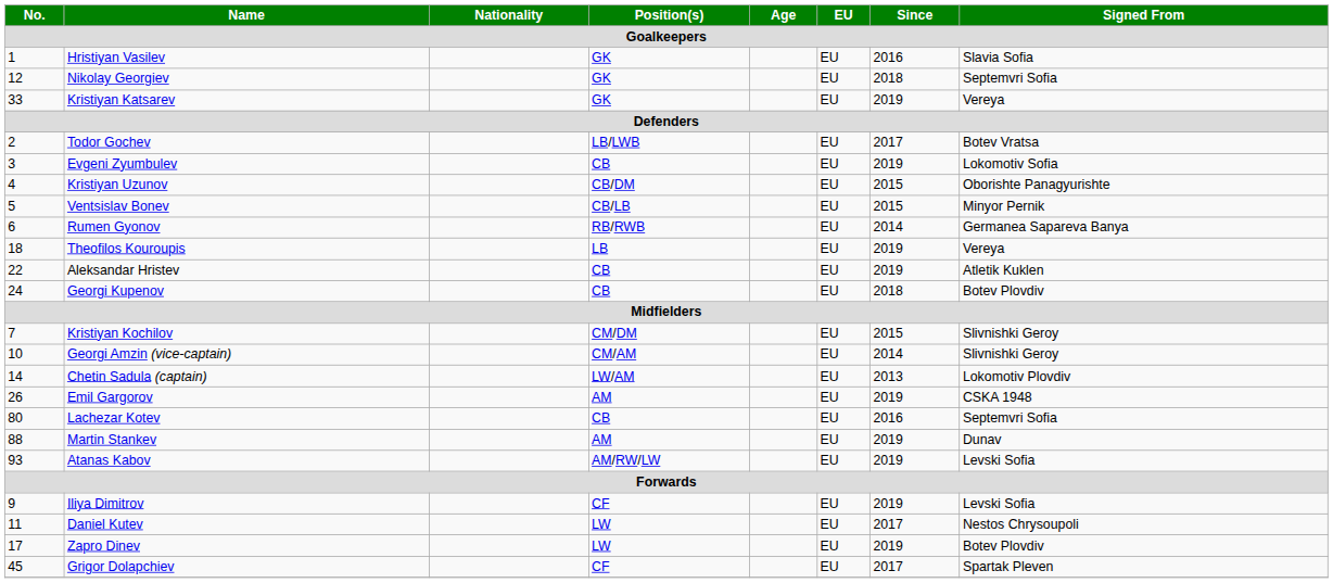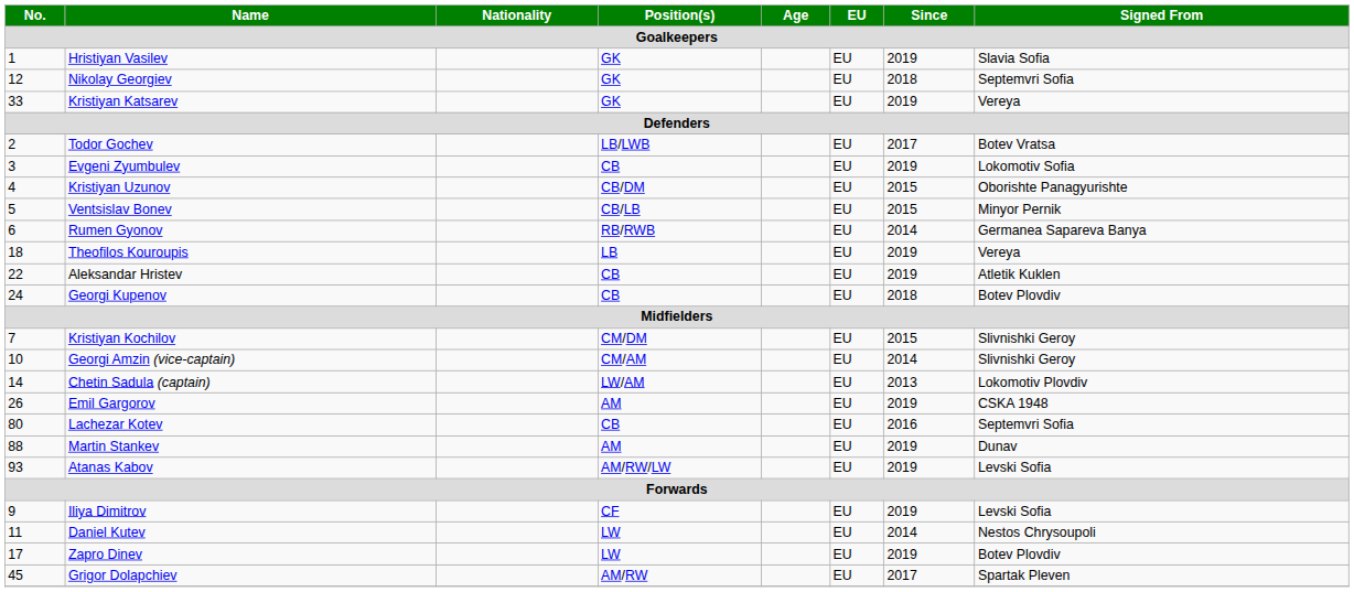 <table class="wikitable" style="text-align:left; font-size:100%; width:100%;">
 <tr>
 <th style="background:green; color:white; text-align:center;">No.</th>
 <th style="background:green; color:white; text-align:center;">Name</th>
 <th style="background:green; color:white; text-align:center;">Nationality</th>
 <th style="background:green; color:white; text-align:center;">Position(s)</th>
 <th style="background:green; color:white; text-align:center;">Age</th>
 <th style="background:green; color:white; text-align:center;">EU</th>
 <th style="background:green; color:white; text-align:center;">Since</th>
 <th style="background:green; color:white; text-align:center;">Signed From</th>
 </tr>
 <tr>
 <th colspan="8" style="background:#dcdcdc; text-align:center;">Goalkeepers</th>
 </tr>
 <tr>
 <td>1</td>
 <td><a href='#'>Hristiyan Vasilev</a></td>
 <td></td>
 <td><a href='#'>GK</a></td>
 <td></td>
 <td>EU</td>
-<td>2016</td>
+<td>2019</td>
 <td>Slavia Sofiа</td>
 </tr>
 <tr>
 <td>12</td>
 <td><a href='#'>Nikolay Georgiev</a></td>
 <td></td>
 <td><a href='#'>GK</a></td>
 <td></td>
 <td>EU</td>
 <td>2018</td>
 <td>Septemvri Sofia</td>
 </tr>
 <tr>
 <td>33</td>
 <td><a href='#'>Kristiyan Katsarev</a></td>
 <td></td>
 <td><a href='#'>GK</a></td>
 <td></td>
 <td>EU</td>
 <td>2019</td>
 <td>Vereya</td>
 </tr>
 <tr>
 <th colspan="8" style="background:#dcdcdc; text-align:center;">Defenders</th>
 </tr>
 <tr>
 <td>2</td>
 <td><a href='#'>Todor Gochev</a></td>
 <td></td>
 <td><a href='#'>LB</a>/<a href='#'>LWB</a></td>
 <td></td>
 <td>EU</td>
 <td>2017</td>
 <td>Botev Vratsa</td>
 </tr>
 <tr>
 <td>3</td>
 <td><a href='#'>Evgeni Zyumbulev</a></td>
 <td></td>
 <td><a href='#'>CB</a></td>
 <td></td>
 <td>EU</td>
 <td>2019</td>
 <td>Lokomotiv Sofia</td>
 </tr>
 <tr>
 <td>4</td>
 <td><a href='#'>Kristiyan Uzunov</a></td>
 <td></td>
 <td><a href='#'>CB</a>/<a href='#'>DM</a></td>
 <td></td>
 <td>EU</td>
 <td>2015</td>
 <td>Oborishte Panagyurishte</td>
 </tr>
 <tr>
 <td>5</td>
 <td><a href='#'>Ventsislav Bonev</a></td>
 <td></td>
 <td><a href='#'>CB</a>/<a href='#'>LB</a></td>
 <td></td>
 <td>EU</td>
 <td>2015</td>
 <td>Minyor Pernik</td>
 </tr>
 <tr>
 <td>6</td>
 <td><a href='#'>Rumen Gyonov</a></td>
 <td></td>
 <td><a href='#'>RB</a>/<a href='#'>RWB</a></td>
 <td></td>
 <td>EU</td>
 <td>2014</td>
 <td>Germanea Sapareva Banya</td>
 </tr>
 <tr>
 <td>18</td>
 <td><a href='#'>Theofilos Kouroupis</a></td>
 <td></td>
 <td><a href='#'>LB</a></td>
 <td></td>
 <td>EU</td>
 <td>2019</td>
 <td>Vereya</td>
 </tr>
 <tr>
 <td>22</td>
 <td>Aleksandar Hristev</td>
 <td></td>
 <td><a href='#'>CB</a></td>
 <td></td>
 <td>EU</td>
 <td>2019</td>
 <td>Atletik Kuklen</td>
 </tr>
 <tr>
 <td>24</td>
 <td><a href='#'>Georgi Kupenov</a></td>
 <td></td>
 <td><a href='#'>CB</a></td>
 <td></td>
 <td>EU</td>
 <td>2018</td>
 <td>Botev Plovdiv</td>
 </tr>
 <tr>
 <th colspan="8" style="background:#dcdcdc; text-align:center;">Midfielders</th>
 </tr>
 <tr>
 <td>7</td>
 <td><a href='#'>Kristiyan Kochilov</a></td>
 <td></td>
 <td><a href='#'>CM</a>/<a href='#'>DM</a></td>
 <td></td>
 <td>EU</td>
 <td>2015</td>
 <td>Slivnishki Geroy</td>
 </tr>
 <tr>
 <td>10</td>
 <td><a href='#'>Georgi Amzin</a> <em>(vice-captain)</em></td>
 <td></td>
 <td><a href='#'>CM</a>/<a href='#'>AM</a></td>
 <td></td>
 <td>EU</td>
 <td>2014</td>
 <td>Slivnishki Geroy</td>
 </tr>
 <tr>
 <td>14</td>
 <td><a href='#'>Chetin Sadula</a> <em>(captain)</em></td>
 <td></td>
 <td><a href='#'>LW</a>/<a href='#'>AM</a></td>
 <td></td>
 <td>EU</td>
 <td>2013</td>
 <td>Lokomotiv Plovdiv</td>
 </tr>
 <tr>
 <td>26</td>
 <td><a href='#'>Emil Gargorov</a></td>
 <td></td>
 <td><a href='#'>AM</a></td>
 <td></td>
 <td>EU</td>
 <td>2019</td>
 <td>CSKA 1948</td>
 </tr>
 <tr>
 <td>80</td>
 <td><a href='#'>Lachezar Kotev</a></td>
 <td></td>
 <td><a href='#'>CB</a></td>
 <td></td>
 <td>EU</td>
 <td>2016</td>
 <td>Septemvri Sofia</td>
 </tr>
 <tr>
 <td>88</td>
 <td><a href='#'>Martin Stankev</a></td>
 <td></td>
 <td><a href='#'>AM</a></td>
 <td></td>
 <td>EU</td>
 <td>2019</td>
 <td>Dunav</td>
 </tr>
 <tr>
 <td>93</td>
 <td><a href='#'>Atanas Kabov</a></td>
 <td></td>
 <td><a href='#'>AM</a>/<a href='#'>RW</a>/<a href='#'>LW</a></td>
 <td></td>
 <td>EU</td>
 <td>2019</td>
 <td>Levski Sofia</td>
 </tr>
 <tr>
 <th colspan="8" style="background:#dcdcdc; text-align:center;">Forwards</th>
 </tr>
 <tr>
 <td>9</td>
 <td><a href='#'>Iliya Dimitrov</a></td>
 <td></td>
 <td><a href='#'>CF</a></td>
 <td></td>
 <td>EU</td>
 <td>2019</td>
 <td>Levski Sofia</td>
 </tr>
 <tr>
 <td>11</td>
 <td><a href='#'>Daniel Kutev</a></td>
 <td></td>
 <td><a href='#'>LW</a></td>
 <td></td>
 <td>EU</td>
-<td>2017</td>
+<td>2014</td>
 <td>Nestos Chrysoupoli</td>
 </tr>
 <tr>
 <td>17</td>
 <td><a href='#'>Zapro Dinev</a></td>
 <td></td>
 <td><a href='#'>LW</a></td>
 <td></td>
 <td>EU</td>
 <td>2019</td>
 <td>Botev Plovdiv</td>
 </tr>
 <tr>
 <td>45</td>
 <td><a href='#'>Grigor Dolapchiev</a></td>
 <td></td>
-<td><a href='#'>CF</a></td>
+<td><a href='#'>AM</a>/<a href='#'>RW</a></td>
 <td></td>
 <td>EU</td>
 <td>2017</td>
 <td>Spartak Pleven</td>
 </tr>
 <tr>
 </tr>
 </table>
